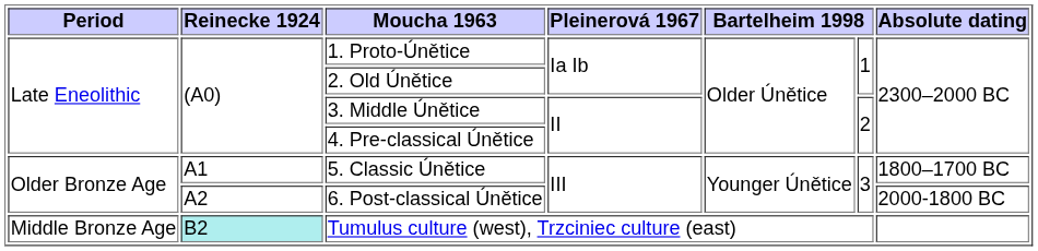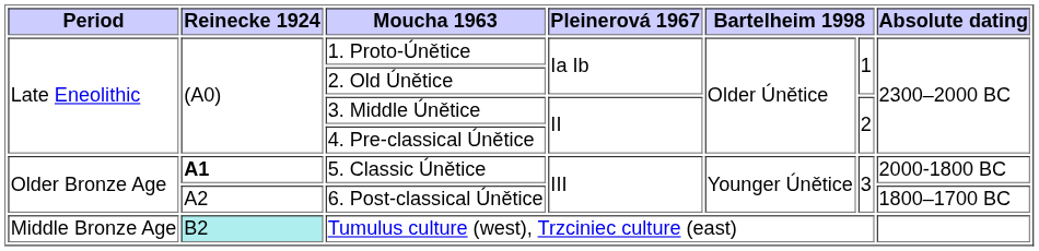 <table border=1;>
 <tr style="background:#CCCCFF;">
 <th>Period</th>
 <th>Reinecke 1924</th>
 <th>Moucha 1963</th>
 <th>Pleinerová 1967</th>
 <th colspan="2">Bartelheim 1998</th>
 <th>Absolute dating</th>
 </tr>
 <tr>
 <td rowspan="4">Late <a href='#'>Eneolithic</a></td>
 <td rowspan="4">(A0)</td>
 <td>1. Proto-Únětice</td>
 <td rowspan="2">Ia Ib</td>
 <td rowspan="4">Older Únětice</td>
 <td rowspan="2">1</td>
 <td rowspan="4">2300–2000 BC</td>
 </tr>
 <tr>
 <td>2. Old Únětice</td>
 </tr>
 <tr>
 <td>3. Middle Únětice</td>
 <td rowspan="2">II</td>
 <td rowspan="2">2</td>
 </tr>
 <tr>
 <td>4. Pre-classical Únětice</td>
 </tr>
 <tr>
 <td rowspan="2">Older Bronze Age</td>
-<td>A1</td>
+<td><strong>A1</strong></td>
 <td>5. Classic Únětice</td>
 <td rowspan="2">III</td>
 <td rowspan="2">Younger Únětice</td>
 <td rowspan="2">3</td>
-<td>1800–1700 BC</td>
+<td>2000-1800 BC</td>
 </tr>
 <tr>
 <td>A2</td>
 <td>6. Post-classical Únětice</td>
-<td>2000-1800 BC</td>
+<td>1800–1700 BC</td>
 </tr>
 <tr>
 <td>Middle Bronze Age</td>
 <td style="background: paleturquoise;">B2</td>
 <td colspan="4"><a href='#'>Tumulus culture</a> (west), <a href='#'>Trzciniec culture</a> (east)</td>
 <td></td>
 </tr>
 </table>
